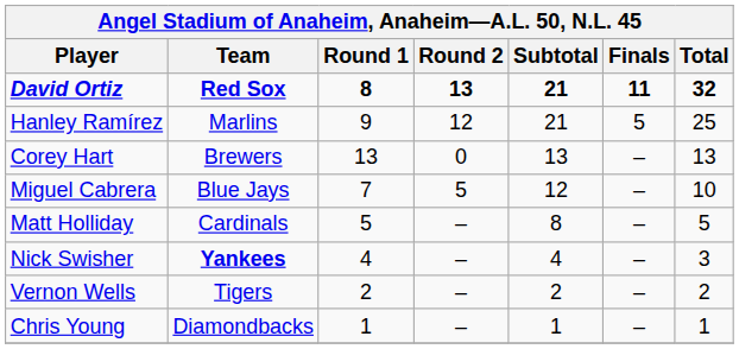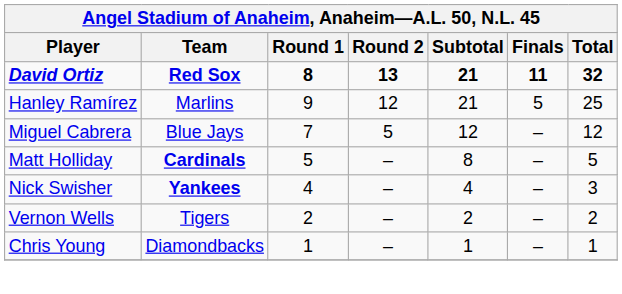 <table class="wikitable" style="font-size: 100%; text-align:center;">
 <tr>
 <th colspan="7"><a href='#'>Angel Stadium of Anaheim</a>, Anaheim—A.L. 50, N.L. 45</th>
 </tr>
 <tr>
 <th>Player</th>
 <th>Team</th>
 <th>Round 1</th>
 <th>Round 2</th>
 <th>Subtotal</th>
 <th>Finals</th>
 <th>Total</th>
 </tr>
 <tr>
 <td align="left"><strong><em><a href='#'>David Ortiz</a></em></strong></td>
 <td><strong><a href='#'>Red Sox</a></strong></td>
 <td><strong> 8 </strong></td>
 <td><strong> 13 </strong></td>
 <td><strong> 21 </strong></td>
 <td><strong> 11 </strong></td>
 <td><strong> 32 </strong></td>
 </tr>
 <tr>
 <td align="left"><a href='#'>Hanley Ramírez</a></td>
 <td><a href='#'>Marlins</a></td>
 <td>9</td>
 <td>12</td>
 <td>21</td>
 <td>5</td>
 <td>25</td>
 </tr>
 <tr>
-<td align="left"><a href='#'>Corey Hart</a></td>
-<td><a href='#'>Brewers</a></td>
-<td>13</td>
-<td>0</td>
-<td>13</td>
-<td>–</td>
-<td>13</td>
-</tr>
-<tr>
 <td align="left"><a href='#'>Miguel Cabrera</a></td>
 <td><a href='#'>Blue Jays</a></td>
 <td>7</td>
 <td>5</td>
 <td>12</td>
 <td>–</td>
-<td>10</td>
+<td>12</td>
 </tr>
 <tr>
 <td align="left"><a href='#'>Matt Holliday</a></td>
-<td><a href='#'>Cardinals</a></td>
+<td><strong><a href='#'>Cardinals</a></strong></td>
 <td>5</td>
 <td>–</td>
 <td>8</td>
 <td>–</td>
 <td>5</td>
 </tr>
 <tr>
 <td align="left"><a href='#'>Nick Swisher</a></td>
 <td><strong><a href='#'>Yankees</a></strong></td>
 <td>4</td>
 <td>–</td>
 <td>4</td>
 <td>–</td>
 <td>3</td>
 </tr>
 <tr>
 <td align="left"><a href='#'>Vernon Wells</a></td>
 <td><a href='#'>Tigers</a></td>
 <td>2</td>
 <td>–</td>
 <td>2</td>
 <td>–</td>
 <td>2</td>
 </tr>
 <tr>
 <td align="left"><a href='#'>Chris Young</a></td>
 <td><a href='#'>Diamondbacks</a></td>
 <td>1</td>
 <td>–</td>
 <td>1</td>
 <td>–</td>
 <td>1</td>
 </tr>
 <tr>
 </tr>
 </table>
